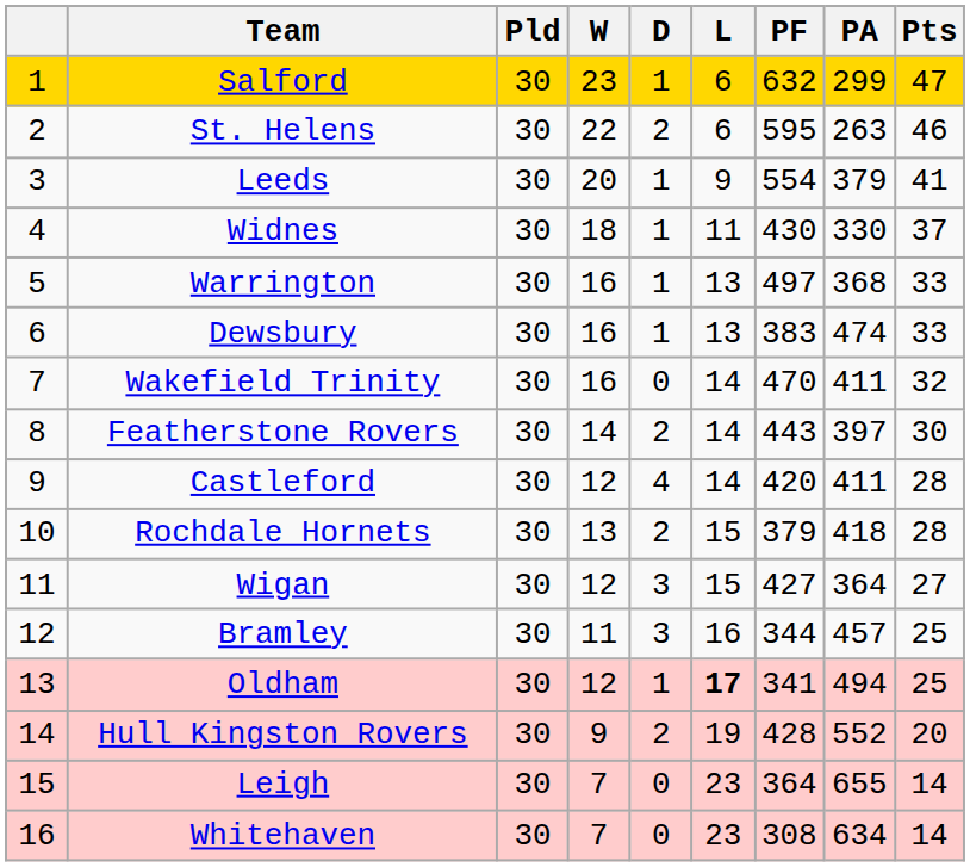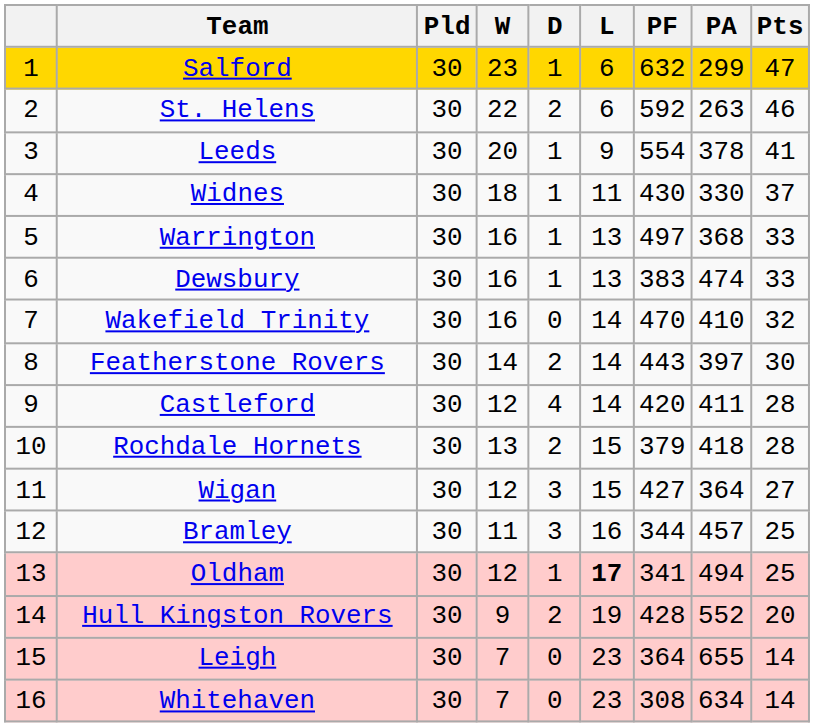 <table class="wikitable" style="text-align:center;">
 <tr>
 <th style="width:20px;" abbr="Position"></th>
 <th width=175>Team</th>
 <th style="width:20px;" abbr="Played">Pld</th>
 <th style="width:20px;" abbr="Won">W</th>
 <th style="width:20px;" abbr="Drawn">D</th>
 <th style="width:20px;" abbr="Lost">L</th>
 <th style="width:20px;" abbr="”Points" For”>PF</th>
 <th style="width:20px;" abbr="”Points" Against”>PA</th>
 <th style="width:20px;" abbr="Points">Pts</th>
 </tr>
 <tr style="text-align:center; background:gold;">
 <td>1</td>
 <td><a href='#'>Salford</a></td>
 <td>30</td>
 <td>23</td>
 <td>1</td>
 <td>6</td>
 <td>632</td>
 <td>299</td>
 <td>47</td>
 </tr>
 <tr style="text-align:center;">
 <td>2</td>
 <td><a href='#'>St. Helens</a></td>
 <td>30</td>
 <td>22</td>
 <td>2</td>
 <td>6</td>
-<td>595</td>
+<td>592</td>
 <td>263</td>
 <td>46</td>
 </tr>
 <tr style="text-align:center;">
 <td>3</td>
 <td><a href='#'>Leeds</a></td>
 <td>30</td>
 <td>20</td>
 <td>1</td>
 <td>9</td>
 <td>554</td>
-<td>379</td>
+<td>378</td>
 <td>41</td>
 </tr>
 <tr style="text-align:center;">
 <td>4</td>
 <td><a href='#'>Widnes</a></td>
 <td>30</td>
 <td>18</td>
 <td>1</td>
 <td>11</td>
 <td>430</td>
 <td>330</td>
 <td>37</td>
 </tr>
 <tr style="text-align:center;">
 <td>5</td>
 <td><a href='#'>Warrington</a></td>
 <td>30</td>
 <td>16</td>
 <td>1</td>
 <td>13</td>
 <td>497</td>
 <td>368</td>
 <td>33</td>
 </tr>
 <tr style="text-align:center;">
 <td>6</td>
 <td><a href='#'>Dewsbury</a></td>
 <td>30</td>
 <td>16</td>
 <td>1</td>
 <td>13</td>
 <td>383</td>
 <td>474</td>
 <td>33</td>
 </tr>
 <tr style="text-align:center;">
 <td>7</td>
 <td><a href='#'>Wakefield Trinity</a></td>
 <td>30</td>
 <td>16</td>
 <td>0</td>
 <td>14</td>
 <td>470</td>
-<td>411</td>
+<td>410</td>
 <td>32</td>
 </tr>
 <tr style="text-align:center;">
 <td>8</td>
 <td><a href='#'>Featherstone Rovers</a></td>
 <td>30</td>
 <td>14</td>
 <td>2</td>
 <td>14</td>
 <td>443</td>
 <td>397</td>
 <td>30</td>
 </tr>
 <tr style="text-align:center;">
 <td>9</td>
 <td><a href='#'>Castleford</a></td>
 <td>30</td>
 <td>12</td>
 <td>4</td>
 <td>14</td>
 <td>420</td>
 <td>411</td>
 <td>28</td>
 </tr>
 <tr style="text-align:center;">
 <td>10</td>
 <td><a href='#'>Rochdale Hornets</a></td>
 <td>30</td>
 <td>13</td>
 <td>2</td>
 <td>15</td>
 <td>379</td>
 <td>418</td>
 <td>28</td>
 </tr>
 <tr style="text-align:center;">
 <td>11</td>
 <td><a href='#'>Wigan</a></td>
 <td>30</td>
 <td>12</td>
 <td>3</td>
 <td>15</td>
 <td>427</td>
 <td>364</td>
 <td>27</td>
 </tr>
 <tr style="text-align:center;">
 <td>12</td>
 <td><a href='#'>Bramley</a></td>
 <td>30</td>
 <td>11</td>
 <td>3</td>
 <td>16</td>
 <td>344</td>
 <td>457</td>
 <td>25</td>
 </tr>
 <tr style="text-align:center; background:#fcc;">
 <td>13</td>
 <td><a href='#'>Oldham</a></td>
 <td>30</td>
 <td>12</td>
 <td>1</td>
 <td><strong>17</strong></td>
 <td>341</td>
 <td>494</td>
 <td>25</td>
 </tr>
 <tr style="text-align:center; background:#fcc;">
 <td>14</td>
 <td><a href='#'>Hull Kingston Rovers</a></td>
 <td>30</td>
 <td>9</td>
 <td>2</td>
 <td>19</td>
 <td>428</td>
 <td>552</td>
 <td>20</td>
 </tr>
 <tr style="text-align:center; background:#fcc;">
 <td>15</td>
 <td><a href='#'>Leigh</a></td>
 <td>30</td>
 <td>7</td>
 <td>0</td>
 <td>23</td>
 <td>364</td>
 <td>655</td>
 <td>14</td>
 </tr>
 <tr style="text-align:center; background:#fcc;">
 <td>16</td>
 <td><a href='#'>Whitehaven</a></td>
 <td>30</td>
 <td>7</td>
 <td>0</td>
 <td>23</td>
 <td>308</td>
 <td>634</td>
 <td>14</td>
 </tr>
 </table>
